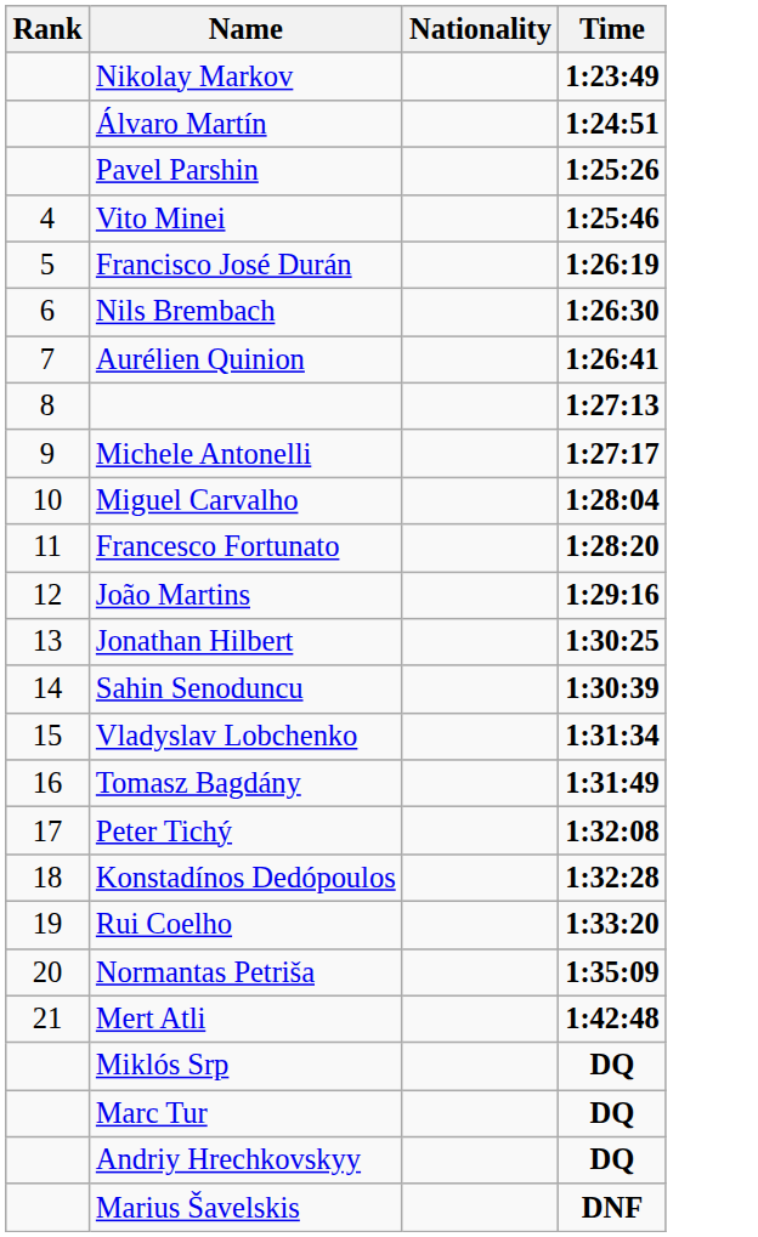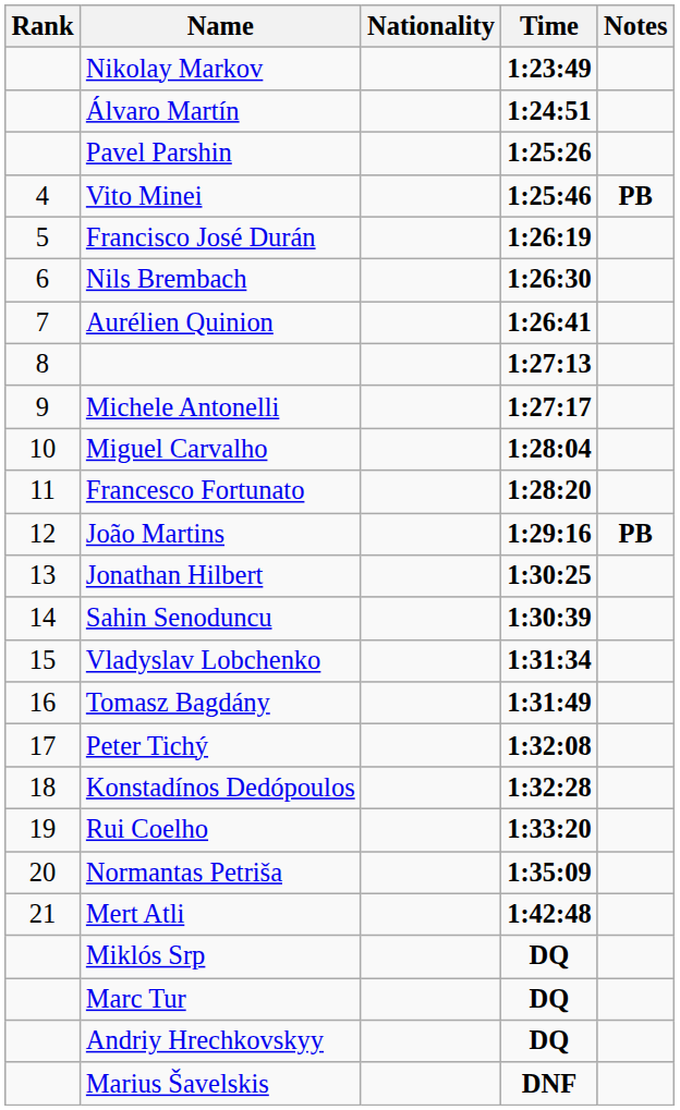 <table class="wikitable sortable" style="text-align:center">
 <tr>
 <th>Rank</th>
 <th>Name</th>
 <th>Nationality</th>
 <th>Time</th>
+<th>Notes</th>
 </tr>
 <tr>
 <td></td>
 <td align=left><a href='#'>Nikolay Markov</a></td>
 <td align=left></td>
 <td><strong>1:23:49</strong></td>
+<td></td>
 </tr>
 <tr>
 <td></td>
 <td align=left><a href='#'>Álvaro Martín</a></td>
 <td align=left></td>
 <td><strong>1:24:51</strong></td>
+<td></td>
 </tr>
 <tr>
 <td></td>
 <td align=left><a href='#'>Pavel Parshin</a></td>
 <td align=left></td>
 <td><strong>1:25:26</strong></td>
+<td></td>
 </tr>
 <tr>
 <td>4</td>
 <td align=left><a href='#'>Vito Minei</a></td>
 <td align=left></td>
 <td><strong>1:25:46</strong></td>
+<td><strong>PB</strong></td>
 </tr>
 <tr>
 <td>5</td>
 <td align=left><a href='#'>Francisco José Durán</a></td>
 <td align=left></td>
 <td><strong>1:26:19</strong></td>
+<td></td>
 </tr>
 <tr>
 <td>6</td>
 <td align=left><a href='#'>Nils Brembach</a></td>
 <td align=left></td>
 <td><strong>1:26:30</strong></td>
+<td></td>
 </tr>
 <tr>
 <td>7</td>
 <td align=left><a href='#'>Aurélien Quinion</a></td>
 <td align=left></td>
 <td><strong>1:26:41</strong></td>
+<td></td>
 </tr>
 <tr>
 <td>8</td>
 <td align=left></td>
 <td align=left></td>
 <td><strong>1:27:13</strong></td>
+<td></td>
 </tr>
 <tr>
 <td>9</td>
 <td align=left><a href='#'>Michele Antonelli</a></td>
 <td align=left></td>
 <td><strong>1:27:17</strong></td>
+<td></td>
 </tr>
 <tr>
 <td>10</td>
 <td align=left><a href='#'>Miguel Carvalho</a></td>
 <td align=left></td>
 <td><strong>1:28:04</strong></td>
+<td></td>
 </tr>
 <tr>
 <td>11</td>
 <td align=left><a href='#'>Francesco Fortunato</a></td>
 <td align=left></td>
 <td><strong>1:28:20</strong></td>
+<td></td>
 </tr>
 <tr>
 <td>12</td>
 <td align=left><a href='#'>João Martins</a></td>
 <td align=left></td>
 <td><strong>1:29:16</strong></td>
+<td><strong>PB</strong></td>
 </tr>
 <tr>
 <td>13</td>
 <td align=left><a href='#'>Jonathan Hilbert</a></td>
 <td align=left></td>
 <td><strong>1:30:25</strong></td>
+<td></td>
 </tr>
 <tr>
 <td>14</td>
 <td align=left><a href='#'>Sahin Senoduncu</a></td>
 <td align=left></td>
 <td><strong>1:30:39</strong></td>
+<td></td>
 </tr>
 <tr>
 <td>15</td>
 <td align=left><a href='#'>Vladyslav Lobchenko</a></td>
 <td align=left></td>
 <td><strong>1:31:34</strong></td>
+<td></td>
 </tr>
 <tr>
 <td>16</td>
 <td align=left><a href='#'>Tomasz Bagdány</a></td>
 <td align=left></td>
 <td><strong>1:31:49</strong></td>
+<td></td>
 </tr>
 <tr>
 <td>17</td>
 <td align=left><a href='#'>Peter Tichý</a></td>
 <td align=left></td>
 <td><strong>1:32:08</strong></td>
+<td></td>
 </tr>
 <tr>
 <td>18</td>
 <td align=left><a href='#'>Konstadínos Dedópoulos</a></td>
 <td align=left></td>
 <td><strong>1:32:28</strong></td>
+<td></td>
 </tr>
 <tr>
 <td>19</td>
 <td align=left><a href='#'>Rui Coelho</a></td>
 <td align=left></td>
 <td><strong>1:33:20</strong></td>
+<td></td>
 </tr>
 <tr>
 <td>20</td>
 <td align=left><a href='#'>Normantas Petriša</a></td>
 <td align=left></td>
 <td><strong>1:35:09</strong></td>
+<td></td>
 </tr>
 <tr>
 <td>21</td>
 <td align=left><a href='#'>Mert Atli</a></td>
 <td align=left></td>
 <td><strong>1:42:48</strong></td>
+<td></td>
 </tr>
 <tr>
 <td></td>
 <td align=left><a href='#'>Miklós Srp</a></td>
 <td align=left></td>
 <td><strong>DQ</strong></td>
+<td></td>
 </tr>
 <tr>
 <td></td>
 <td align=left><a href='#'>Marc Tur</a></td>
 <td align=left></td>
 <td><strong>DQ</strong></td>
+<td></td>
 </tr>
 <tr>
 <td></td>
 <td align=left><a href='#'>Andriy Hrechkovskyy</a></td>
 <td align=left></td>
 <td><strong>DQ</strong></td>
+<td></td>
 </tr>
 <tr>
 <td></td>
 <td align=left><a href='#'>Marius Šavelskis</a></td>
 <td align=left></td>
 <td><strong>DNF</strong></td>
+<td></td>
 </tr>
 </table>
